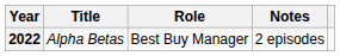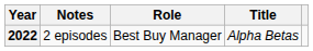 <table class="wikitable plainrowheaders">
 <tr>
 <th scope="col">Year</th>
+<th scope="col">Notes</th>
+<th scope="col">Role</th>
 <th scope="col">Title</th>
-<th scope="col">Role</th>
-<th scope="col">Notes</th>
 <th scope="col"></th>
 </tr>
 <tr>
 <th scope="row">2022</th>
+<td>2 episodes</td>
+<td>Best Buy Manager</td>
 <td><em>Alpha Betas</em></td>
-<td>Best Buy Manager</td>
-<td>2 episodes</td>
 <td></td>
 </tr>
 </table>
